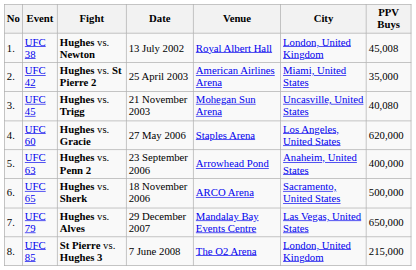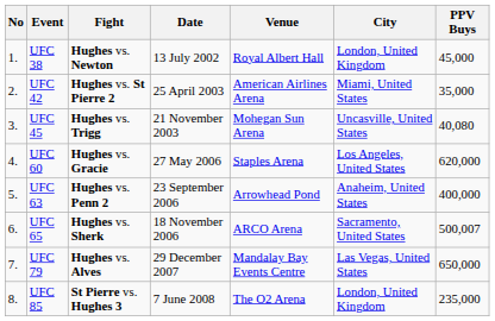 <table class="wikitable">
 <tr>
 <th>No</th>
 <th>Event</th>
 <th>Fight</th>
 <th>Date</th>
 <th>Venue</th>
 <th>City</th>
 <th>PPV Buys</th>
 </tr>
 <tr>
 <td>1.</td>
 <td><a href='#'>UFC 38</a></td>
 <td><strong>Hughes</strong> vs. <strong>Newton</strong></td>
 <td>13 July 2002</td>
 <td><a href='#'>Royal Albert Hall</a></td>
 <td><a href='#'>London, United Kingdom</a></td>
-<td>45,008</td>
+<td>45,000</td>
 </tr>
 <tr>
 <td>2.</td>
 <td><a href='#'>UFC 42</a></td>
 <td><strong>Hughes</strong> vs. <strong>St Pierre 2</strong></td>
 <td>25 April 2003</td>
 <td><a href='#'>American Airlines Arena</a></td>
 <td><a href='#'>Miami, United States</a></td>
 <td>35,000</td>
 </tr>
 <tr>
 <td>3.</td>
 <td><a href='#'>UFC 45</a></td>
 <td><strong>Hughes</strong> vs. <strong>Trigg</strong></td>
 <td>21 November 2003</td>
 <td><a href='#'>Mohegan Sun Arena</a></td>
 <td><a href='#'>Uncasville, United States</a></td>
 <td>40,080</td>
 </tr>
 <tr>
 <td>4.</td>
 <td><a href='#'>UFC 60</a></td>
 <td><strong>Hughes</strong> vs. <strong>Gracie</strong></td>
 <td>27 May 2006</td>
 <td><a href='#'>Staples Arena</a></td>
 <td><a href='#'>Los Angeles, United States</a></td>
 <td>620,000</td>
 </tr>
 <tr>
 <td>5.</td>
 <td><a href='#'>UFC 63</a></td>
 <td><strong>Hughes</strong> vs. <strong>Penn</strong> <strong>2</strong></td>
 <td>23 September 2006</td>
 <td><a href='#'>Arrowhead Pond</a></td>
 <td><a href='#'>Anaheim, United States</a></td>
 <td>400,000</td>
 </tr>
 <tr>
 <td>6.</td>
 <td><a href='#'>UFC 65</a></td>
 <td><strong>Hughes</strong> vs. <strong>Sherk</strong></td>
 <td>18 November 2006</td>
 <td><a href='#'>ARCO Arena</a></td>
 <td><a href='#'>Sacramento, United States</a></td>
-<td>500,000</td>
+<td>500,007</td>
 </tr>
 <tr>
 <td>7.</td>
 <td><a href='#'>UFC 79</a></td>
 <td><strong>Hughes</strong> vs. <strong>Alves</strong></td>
 <td>29 December 2007</td>
 <td><a href='#'>Mandalay Bay Events Centre</a></td>
 <td><a href='#'>Las Vegas, United States</a></td>
 <td>650,000</td>
 </tr>
 <tr>
 <td>8.</td>
 <td><a href='#'>UFC 85</a></td>
 <td><strong>St Pierre</strong> vs. <strong>Hughes 3</strong></td>
 <td>7 June 2008</td>
 <td><a href='#'>The O2 Arena</a></td>
 <td><a href='#'>London, United Kingdom</a></td>
-<td>215,000</td>
+<td>235,000</td>
 </tr>
 </table>
